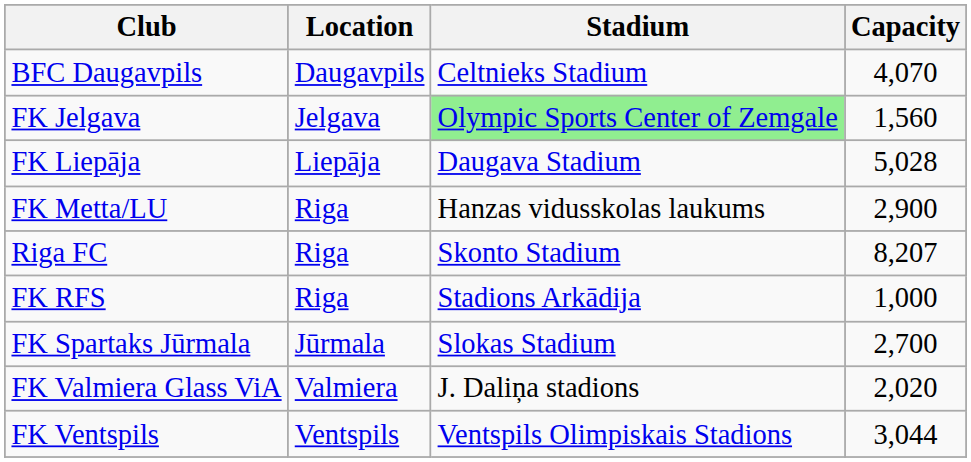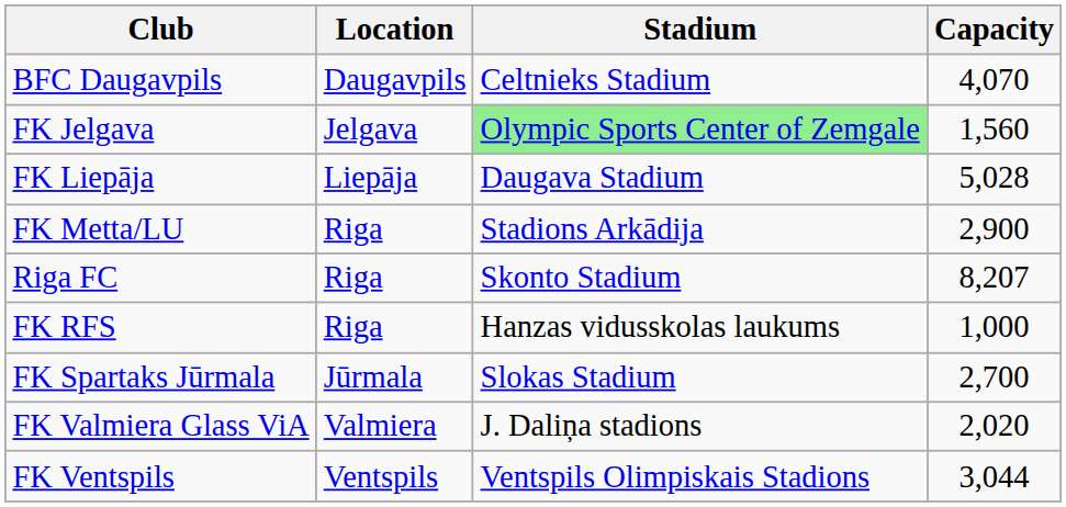 <table class="wikitable sortable">
 <tr>
 <th>Club</th>
 <th>Location</th>
 <th>Stadium</th>
 <th>Capacity</th>
 </tr>
 <tr>
 <td><a href='#'>BFC Daugavpils</a></td>
 <td><a href='#'>Daugavpils</a></td>
 <td><a href='#'>Celtnieks Stadium</a></td>
 <td align="center">4,070</td>
 </tr>
 <tr>
 <td><a href='#'>FK Jelgava</a></td>
 <td><a href='#'>Jelgava</a></td>
 <td style="background: lightgreen;"><a href='#'>Olympic Sports Center of Zemgale</a></td>
 <td align="center">1,560</td>
 </tr>
 <tr>
 <td><a href='#'>FK Liepāja</a></td>
 <td><a href='#'>Liepāja</a></td>
 <td><a href='#'>Daugava Stadium</a></td>
 <td align="center">5,028</td>
 </tr>
 <tr>
 <td><a href='#'>FK Metta/LU</a></td>
 <td><a href='#'>Riga</a></td>
-<td>Hanzas vidusskolas laukums</td>
+<td><a href='#'>Stadions Arkādija</a></td>
 <td align="center">2,900</td>
 </tr>
 <tr>
 <td><a href='#'>Riga FC</a></td>
 <td><a href='#'>Riga</a></td>
 <td><a href='#'>Skonto Stadium</a></td>
 <td align="center">8,207</td>
 </tr>
 <tr>
 <td><a href='#'>FK RFS</a></td>
 <td><a href='#'>Riga</a></td>
-<td><a href='#'>Stadions Arkādija</a></td>
+<td>Hanzas vidusskolas laukums</td>
 <td align="center">1,000</td>
 </tr>
 <tr>
 <td><a href='#'>FK Spartaks Jūrmala</a></td>
 <td><a href='#'>Jūrmala</a></td>
 <td><a href='#'>Slokas Stadium</a></td>
 <td align="center">2,700</td>
 </tr>
 <tr>
 <td><a href='#'>FK Valmiera Glass ViA</a></td>
 <td><a href='#'>Valmiera</a></td>
 <td>J. Daliņa stadions</td>
 <td align="center">2,020</td>
 </tr>
 <tr>
 <td><a href='#'>FK Ventspils</a></td>
 <td><a href='#'>Ventspils</a></td>
 <td><a href='#'>Ventspils Olimpiskais Stadions</a></td>
 <td align="center">3,044</td>
 </tr>
 </table>
